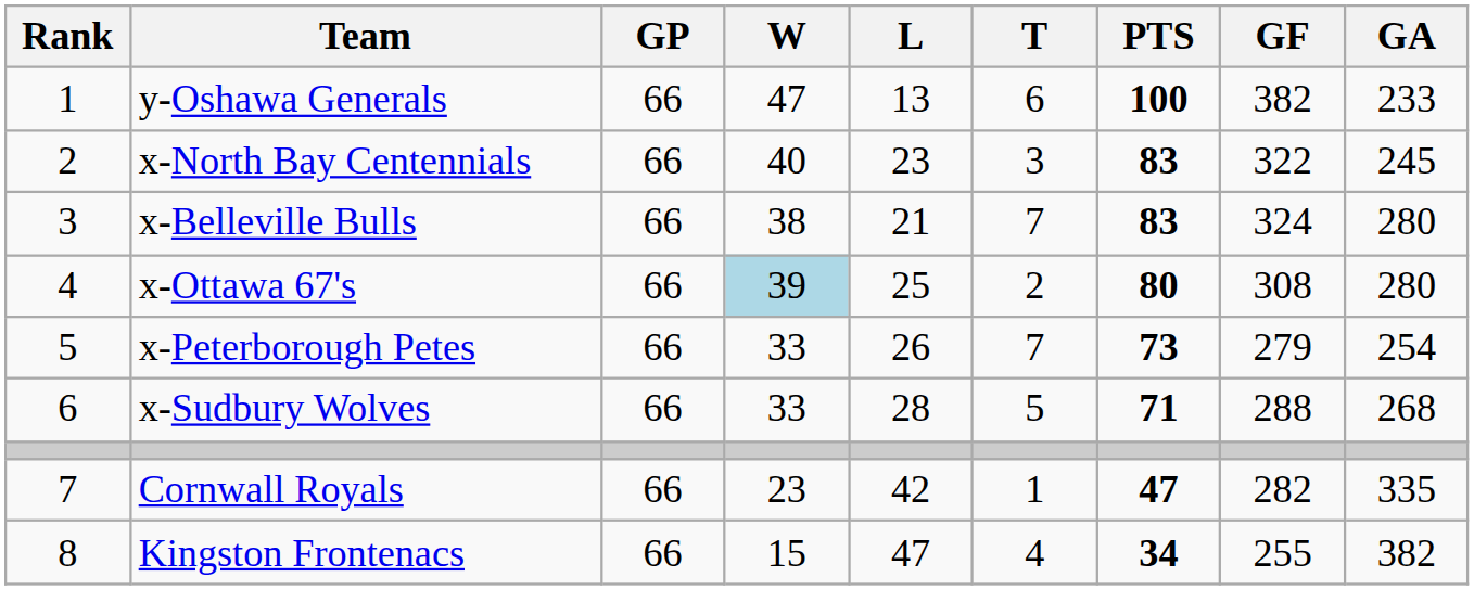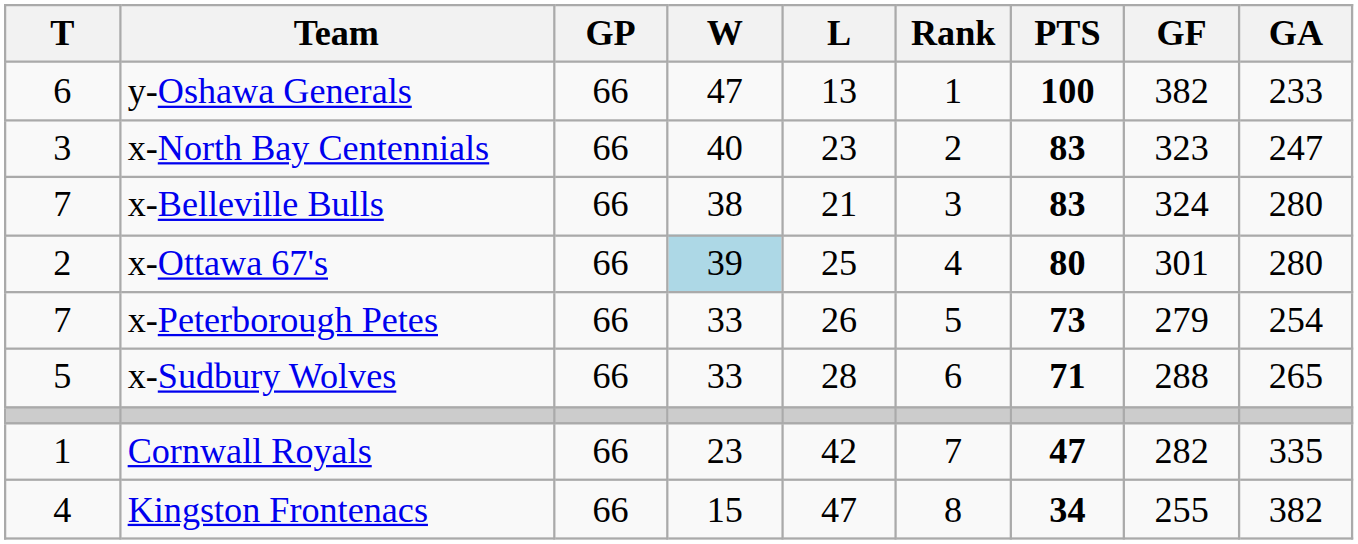 <table class="wikitable sortable" style="text-align:center">
 <tr>
-<th width="7.5%">Rank</th>
+<th width="7.5%">T</th>
 <th width="28.5%">Team</th>
 <th width="7.5%">GP</th>
 <th width="7.5%">W</th>
 <th width="7.5%">L</th>
-<th width="7.5%">T</th>
+<th width="7.5%">Rank</th>
 <th width="7.5%">PTS</th>
 <th width="7.5%">GF</th>
 <th width="7.5%">GA</th>
 </tr>
 <tr>
-<td>1</td>
+<td>6</td>
 <td align=left>y-<a href='#'>Oshawa Generals</a></td>
 <td>66</td>
 <td>47</td>
 <td>13</td>
-<td>6</td>
+<td>1</td>
 <td><strong>100</strong></td>
 <td>382</td>
 <td>233</td>
 </tr>
 <tr>
-<td>2</td>
+<td>3</td>
 <td align=left>x-<a href='#'>North Bay Centennials</a></td>
 <td>66</td>
 <td>40</td>
 <td>23</td>
-<td>3</td>
+<td>2</td>
 <td><strong>83</strong></td>
-<td>322</td>
-<td>245</td>
+<td>323</td>
+<td>247</td>
 </tr>
 <tr>
-<td>3</td>
+<td>7</td>
 <td align=left>x-<a href='#'>Belleville Bulls</a></td>
 <td>66</td>
 <td>38</td>
 <td>21</td>
-<td>7</td>
+<td>3</td>
 <td><strong>83</strong></td>
 <td>324</td>
 <td>280</td>
 </tr>
 <tr>
-<td>4</td>
+<td>2</td>
 <td align=left>x-<a href='#'>Ottawa 67's</a></td>
 <td>66</td>
 <td style="background: lightblue;">39</td>
 <td>25</td>
-<td>2</td>
+<td>4</td>
 <td><strong>80</strong></td>
-<td>308</td>
+<td>301</td>
 <td>280</td>
 </tr>
 <tr>
-<td>5</td>
+<td>7</td>
 <td align=left>x-<a href='#'>Peterborough Petes</a></td>
 <td>66</td>
 <td>33</td>
 <td>26</td>
-<td>7</td>
+<td>5</td>
 <td><strong>73</strong></td>
 <td>279</td>
 <td>254</td>
 </tr>
 <tr>
-<td>6</td>
+<td>5</td>
 <td align=left>x-<a href='#'>Sudbury Wolves</a></td>
 <td>66</td>
 <td>33</td>
 <td>28</td>
-<td>5</td>
+<td>6</td>
 <td><strong>71</strong></td>
 <td>288</td>
-<td>268</td>
+<td>265</td>
 </tr>
 <tr style="background-color:#cccccc;">
 <td></td>
 <td></td>
 <td></td>
 <td></td>
 <td></td>
 <td></td>
 <td></td>
 <td></td>
 <td></td>
 </tr>
 <tr>
-<td>7</td>
+<td>1</td>
 <td align=left><a href='#'>Cornwall Royals</a></td>
 <td>66</td>
 <td>23</td>
 <td>42</td>
-<td>1</td>
+<td>7</td>
 <td><strong>47</strong></td>
 <td>282</td>
 <td>335</td>
 </tr>
 <tr>
-<td>8</td>
+<td>4</td>
 <td align=left><a href='#'>Kingston Frontenacs</a></td>
 <td>66</td>
 <td>15</td>
 <td>47</td>
-<td>4</td>
+<td>8</td>
 <td><strong>34</strong></td>
 <td>255</td>
 <td>382</td>
 </tr>
 </table>
